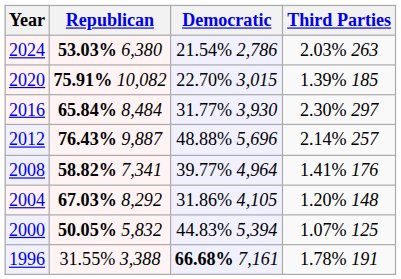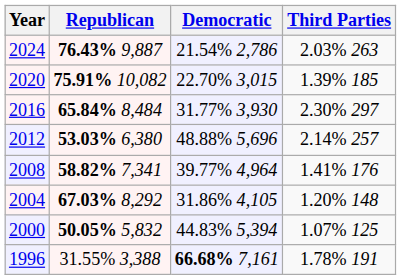 <table class="wikitable" style="float:right; font-size:95%;">
 <tr bgcolor=lightgrey>
 <th>Year</th>
 <th><a href='#'>Republican</a></th>
 <th><a href='#'>Democratic</a></th>
 <th><a href='#'>Third Parties</a></th>
 </tr>
 <tr>
 <td align="center" bgcolor="#fff3f3"><a href='#'>2024</a></td>
-<td align="center" bgcolor="#fff3f3"><strong>53.03%</strong> <em>6,380</em></td>
+<td align="center" bgcolor="#fff3f3"><strong>76.43%</strong> <em>9,887</em></td>
 <td align="center" bgcolor="#f0f0ff">21.54% <em>2,786</em></td>
 <td align="center">2.03% <em>263</em></td>
 </tr>
 <tr>
 <td align="center" bgcolor="#fff3f3"><a href='#'>2020</a></td>
 <td align="center" bgcolor="#fff3f3"><strong>75.91%</strong> <em>10,082</em></td>
 <td align="center" bgcolor="#f0f0ff">22.70% <em>3,015</em></td>
 <td align="center">1.39% <em>185</em></td>
 </tr>
 <tr>
 <td align="center" bgcolor="#fff3f3"><a href='#'>2016</a></td>
 <td align="center" bgcolor="#fff3f3"><strong>65.84%</strong> <em>8,484</em></td>
 <td align="center" bgcolor="#f0f0ff">31.77% <em>3,930</em></td>
 <td align="center">2.30% <em>297</em></td>
 </tr>
 <tr>
 <td align="center" bgcolor="#f0f0ff"><a href='#'>2012</a></td>
-<td align="center" bgcolor="#fff3f3"><strong>76.43%</strong> <em>9,887</em></td>
+<td align="center" bgcolor="#fff3f3"><strong>53.03%</strong> <em>6,380</em></td>
 <td align="center" bgcolor="#f0f0ff">48.88% <em>5,696</em></td>
 <td align="center">2.14% <em>257</em></td>
 </tr>
 <tr>
 <td align="center" bgcolor="#f0f0ff"><a href='#'>2008</a></td>
 <td align="center" bgcolor="#fff3f3"><strong>58.82%</strong> <em>7,341</em></td>
 <td align="center" bgcolor="#f0f0ff">39.77% <em>4,964</em></td>
 <td align="center">1.41% <em>176</em></td>
 </tr>
 <tr>
 <td align="center" bgcolor="#fff3f3"><a href='#'>2004</a></td>
 <td align="center" bgcolor="#fff3f3"><strong>67.03%</strong> <em>8,292</em></td>
 <td align="center" bgcolor="#f0f0ff">31.86% <em>4,105</em></td>
 <td align="center">1.20% <em>148</em></td>
 </tr>
 <tr>
 <td align="center" bgcolor="#f0f0ff"><a href='#'>2000</a></td>
 <td align="center" bgcolor="#fff3f3"><strong>50.05%</strong> <em>5,832</em></td>
 <td align="center" bgcolor="#f0f0ff">44.83% <em>5,394</em></td>
 <td align="center">1.07% <em>125</em></td>
 </tr>
 <tr>
 <td align="center" bgcolor="#f0f0ff"><a href='#'>1996</a></td>
 <td align="center" bgcolor="#fff3f3">31.55% <em>3,388</em></td>
 <td align="center" bgcolor="#f0f0ff"><strong>66.68%</strong> <em>7,161</em></td>
 <td align="center">1.78% <em>191</em></td>
 </tr>
 </table>
